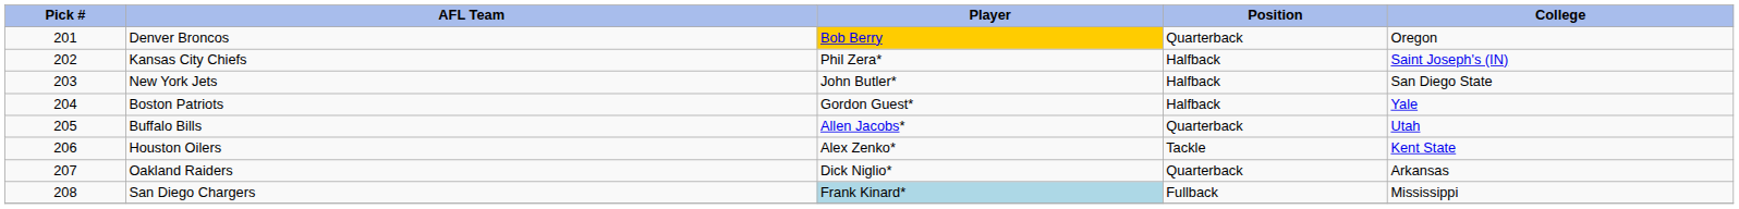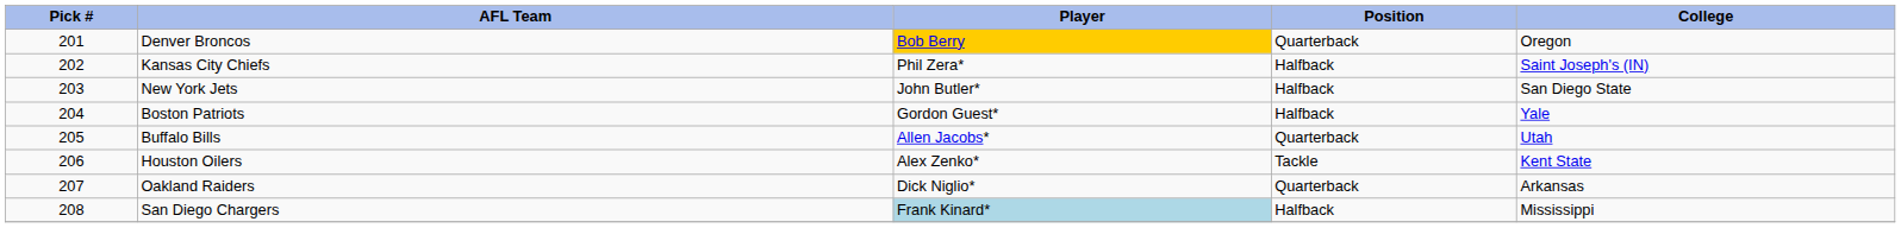 <table class="wikitable sortable sortable" style="width: 100%">
 <tr>
 <th style="background:#A8BDEC;" width=7%>Pick #</th>
 <th width=40% style="background:#A8BDEC;">AFL Team</th>
 <th width=20% style="background:#A8BDEC;">Player</th>
 <th width=13% style="background:#A8BDEC;">Position</th>
 <th style="background:#A8BDEC;">College</th>
 </tr>
 <tr>
 <td align=center>201</td>
 <td>Denver Broncos</td>
 <td bgcolor="#FFCC00"><a href='#'>Bob Berry</a></td>
 <td>Quarterback</td>
 <td>Oregon</td>
 </tr>
 <tr>
 <td align=center>202</td>
 <td>Kansas City Chiefs</td>
 <td>Phil Zera*</td>
 <td>Halfback</td>
 <td><a href='#'>Saint Joseph's (IN)</a></td>
 </tr>
 <tr>
 <td align=center>203</td>
 <td>New York Jets</td>
 <td>John Butler*</td>
 <td>Halfback</td>
 <td>San Diego State</td>
 </tr>
 <tr>
 <td align=center>204</td>
 <td>Boston Patriots</td>
 <td>Gordon Guest*</td>
 <td>Halfback</td>
 <td><a href='#'>Yale</a></td>
 </tr>
 <tr>
 <td align=center>205</td>
 <td>Buffalo Bills</td>
 <td><a href='#'>Allen Jacobs</a>*</td>
 <td>Quarterback</td>
 <td><a href='#'>Utah</a></td>
 </tr>
 <tr>
 <td align=center>206</td>
 <td>Houston Oilers</td>
 <td>Alex Zenko*</td>
 <td>Tackle</td>
 <td><a href='#'>Kent State</a></td>
 </tr>
 <tr>
 <td align=center>207</td>
 <td>Oakland Raiders</td>
 <td>Dick Niglio*</td>
 <td>Quarterback</td>
 <td>Arkansas</td>
 </tr>
 <tr>
 <td align=center>208</td>
 <td>San Diego Chargers</td>
 <td style="background: lightblue;">Frank Kinard*</td>
-<td>Fullback</td>
+<td>Halfback</td>
 <td>Mississippi</td>
 </tr>
 <tr>
 </tr>
 </table>
